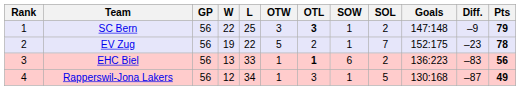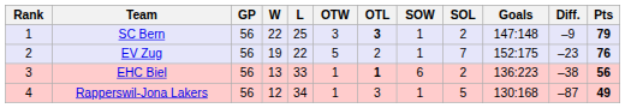 <table class="wikitable" width="800px" style="text-align: center;">
 <tr style="background-color:#c0c0c0;">
 <th>Rank</th>
 <th>Team</th>
 <th>GP</th>
 <th>W</th>
 <th>L</th>
 <th>OTW</th>
 <th>OTL</th>
 <th>SOW</th>
 <th>SOL</th>
 <th>Goals</th>
 <th>Diff.</th>
 <th>Pts</th>
 </tr>
 <tr bgcolor="#e6e6fa">
 <td>1</td>
 <td><a href='#'>SC Bern</a></td>
 <td>56</td>
 <td>22</td>
 <td>25</td>
 <td>3</td>
 <td><strong>3</strong></td>
 <td>1</td>
 <td>2</td>
 <td>147:148</td>
 <td>–9</td>
 <td><strong>79</strong></td>
 </tr>
 <tr bgcolor="#e6e6fa">
 <td>2</td>
 <td><a href='#'>EV Zug</a></td>
 <td>56</td>
 <td>19</td>
 <td>22</td>
 <td>5</td>
 <td>2</td>
 <td>1</td>
 <td>7</td>
 <td>152:175</td>
 <td>–23</td>
-<td><strong>78</strong></td>
+<td><strong>76</strong></td>
 </tr>
 <tr bgcolor="#ffcccc">
 <td>3</td>
 <td><a href='#'>EHC Biel</a></td>
 <td>56</td>
 <td>13</td>
 <td>33</td>
 <td>1</td>
 <td><strong>1</strong></td>
 <td>6</td>
 <td>2</td>
 <td>136:223</td>
-<td>–83</td>
+<td>–38</td>
 <td><strong>56</strong></td>
 </tr>
 <tr bgcolor="#ffcccc">
 <td>4</td>
 <td><a href='#'>Rapperswil-Jona Lakers</a></td>
 <td>56</td>
 <td>12</td>
 <td>34</td>
 <td>1</td>
 <td>3</td>
 <td>1</td>
 <td>5</td>
 <td>130:168</td>
 <td>–87</td>
 <td><strong>49</strong></td>
 </tr>
 </table>
